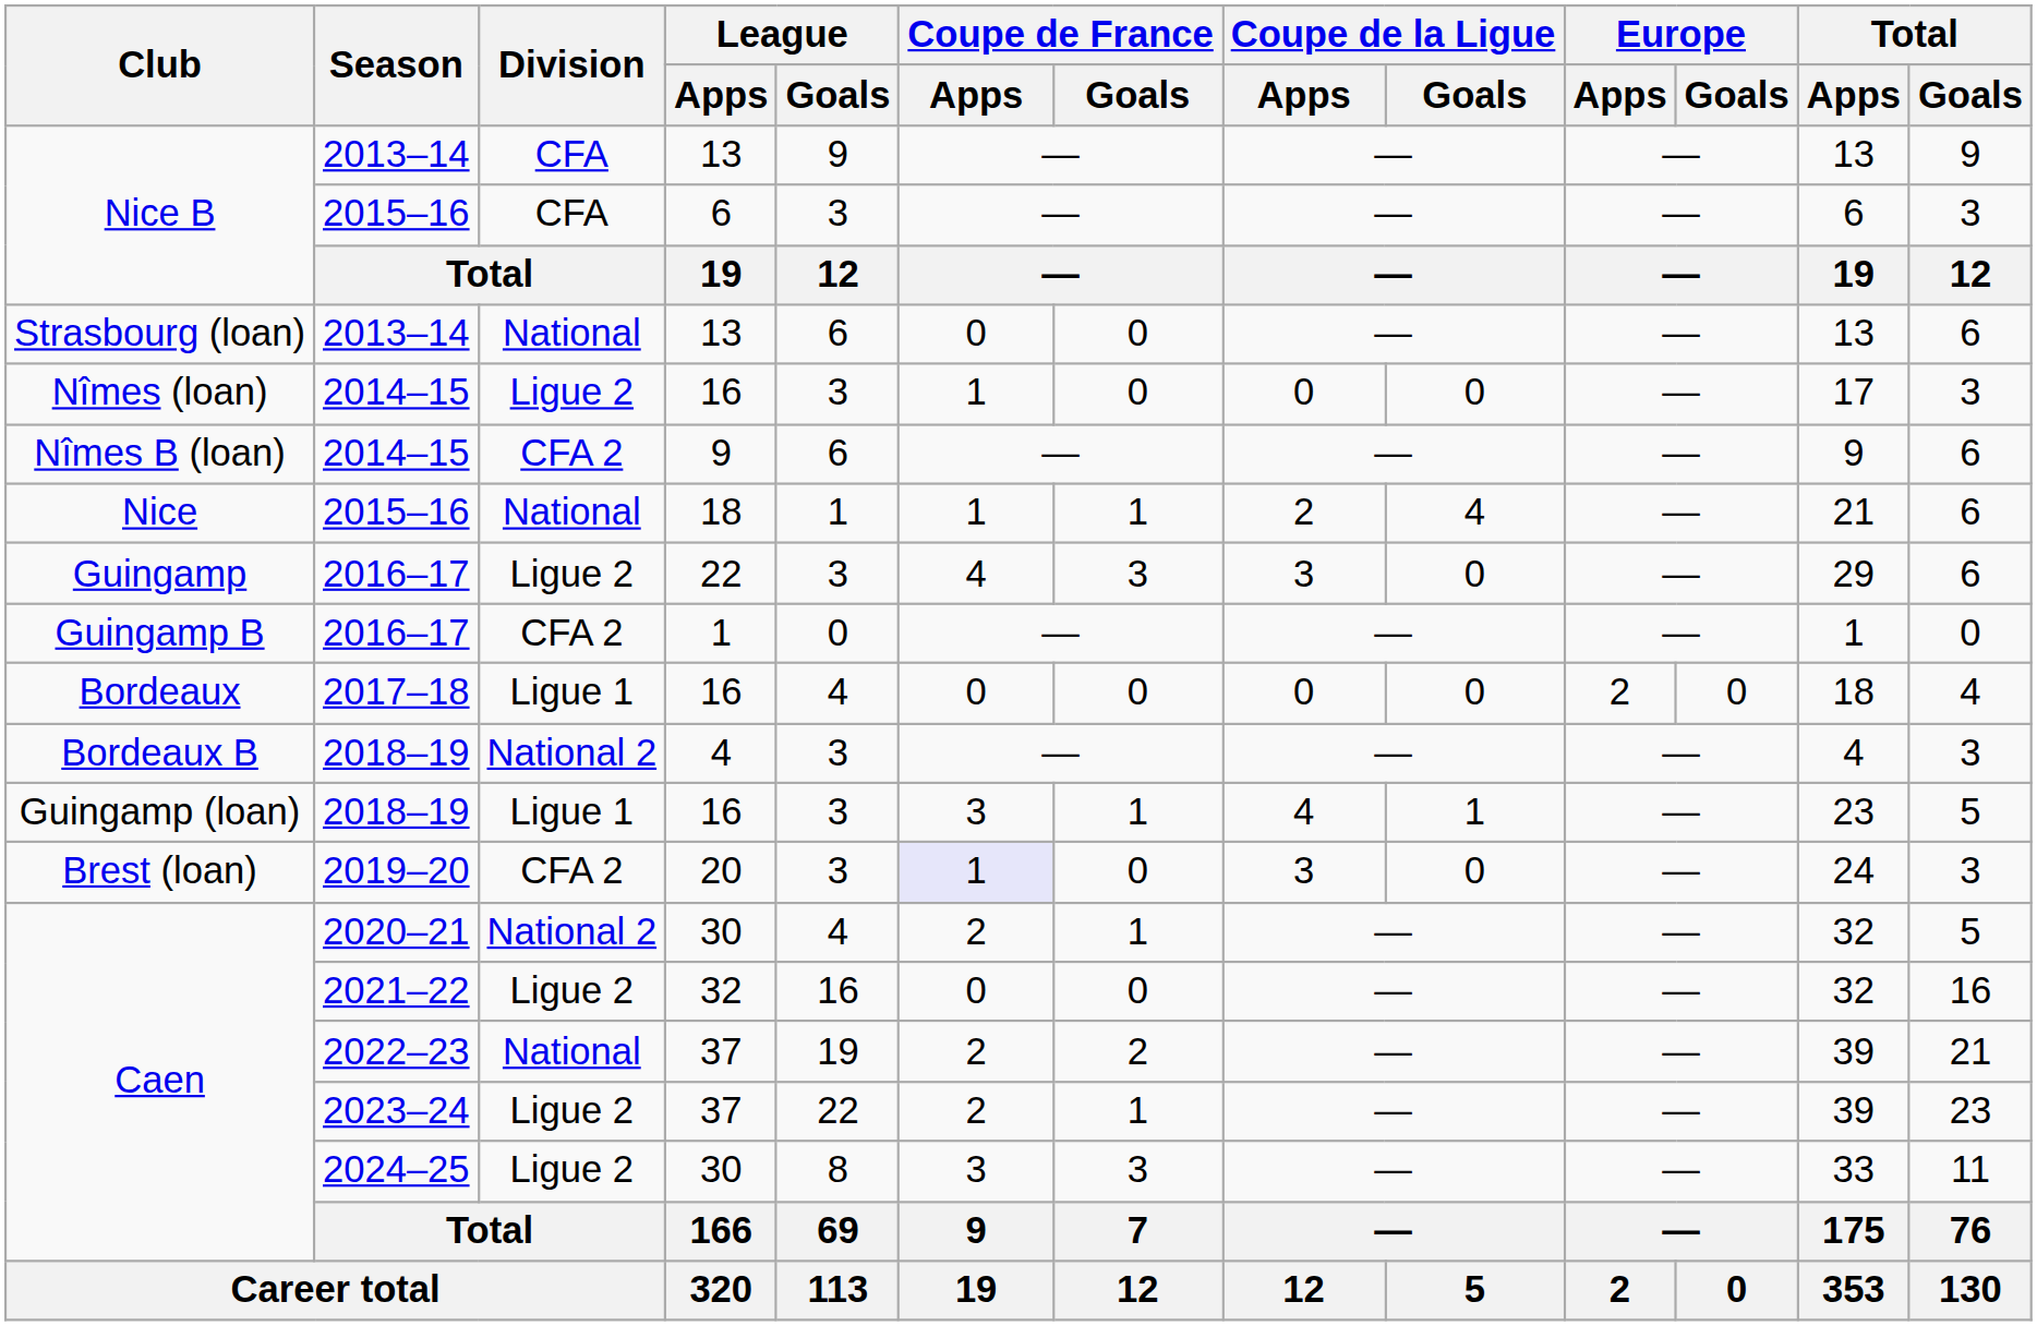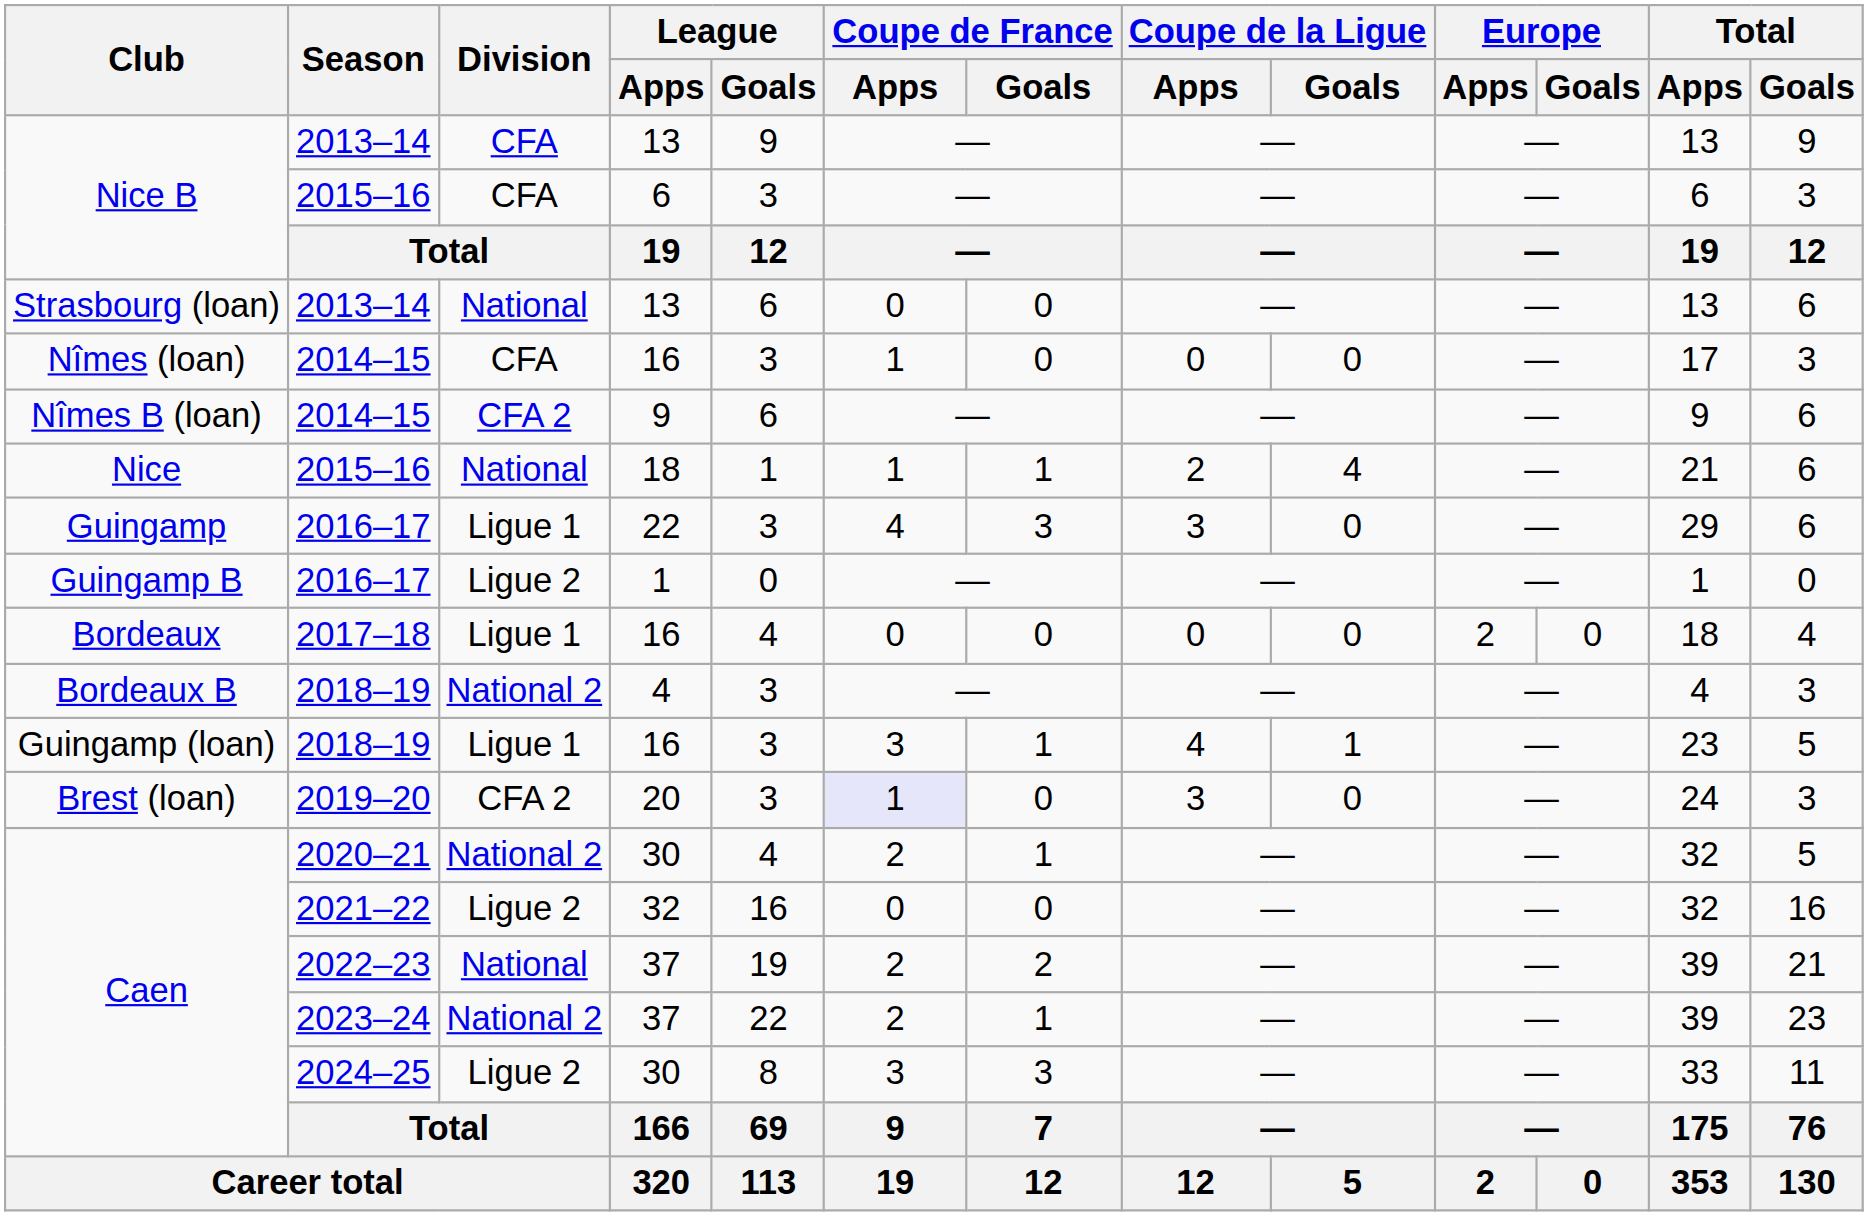 <table class="wikitable" style="text-align: center">
 <tr>
 <th rowspan="2">Club</th>
 <th rowspan="2">Season</th>
 <th rowspan="2">Division</th>
 <th colspan="2">League</th>
 <th colspan="2"><a href='#'>Coupe de France</a></th>
 <th colspan="2"><a href='#'>Coupe de la Ligue</a></th>
 <th colspan="2"><a href='#'>Europe</a></th>
 <th colspan="2">Total</th>
 </tr>
 <tr>
 <th>Apps</th>
 <th>Goals</th>
 <th>Apps</th>
 <th>Goals</th>
 <th>Apps</th>
 <th>Goals</th>
 <th>Apps</th>
 <th>Goals</th>
 <th>Apps</th>
 <th>Goals</th>
 </tr>
 <tr>
 <td rowspan="3"><a href='#'>Nice B</a></td>
 <td><a href='#'>2013–14</a></td>
 <td><a href='#'>CFA</a></td>
 <td>13</td>
 <td>9</td>
 <td colspan="2">—</td>
 <td colspan="2">—</td>
 <td colspan="2">—</td>
 <td>13</td>
 <td>9</td>
 </tr>
 <tr>
 <td><a href='#'>2015–16</a></td>
 <td>CFA</td>
 <td>6</td>
 <td>3</td>
 <td colspan="2">—</td>
 <td colspan="2">—</td>
 <td colspan="2">—</td>
 <td>6</td>
 <td>3</td>
 </tr>
 <tr>
 <th colspan="2">Total</th>
 <th>19</th>
 <th>12</th>
 <th colspan="2">—</th>
 <th colspan="2">—</th>
 <th colspan="2">—</th>
 <th>19</th>
 <th>12</th>
 </tr>
 <tr>
 <td><a href='#'>Strasbourg</a> (loan)</td>
 <td><a href='#'>2013–14</a></td>
 <td><a href='#'>National</a></td>
 <td>13</td>
 <td>6</td>
 <td>0</td>
 <td>0</td>
 <td colspan="2">—</td>
 <td colspan="2">—</td>
 <td>13</td>
 <td>6</td>
 </tr>
 <tr>
 <td><a href='#'>Nîmes</a> (loan)</td>
 <td><a href='#'>2014–15</a></td>
-<td><a href='#'>Ligue 2</a></td>
+<td>CFA</td>
 <td>16</td>
 <td>3</td>
 <td>1</td>
 <td>0</td>
 <td>0</td>
 <td>0</td>
 <td colspan="2">—</td>
 <td>17</td>
 <td>3</td>
 </tr>
 <tr>
 <td><a href='#'>Nîmes B</a> (loan)</td>
 <td><a href='#'>2014–15</a></td>
 <td><a href='#'>CFA 2</a></td>
 <td>9</td>
 <td>6</td>
 <td colspan="2">—</td>
 <td colspan="2">—</td>
 <td colspan="2">—</td>
 <td>9</td>
 <td>6</td>
 </tr>
 <tr>
 <td><a href='#'>Nice</a></td>
 <td><a href='#'>2015–16</a></td>
 <td><a href='#'>National</a></td>
 <td>18</td>
 <td>1</td>
 <td>1</td>
 <td>1</td>
 <td>2</td>
 <td>4</td>
 <td colspan="2">—</td>
 <td>21</td>
 <td>6</td>
 </tr>
 <tr>
 <td><a href='#'>Guingamp</a></td>
 <td><a href='#'>2016–17</a></td>
-<td>Ligue 2</td>
+<td>Ligue 1</td>
 <td>22</td>
 <td>3</td>
 <td>4</td>
 <td>3</td>
 <td>3</td>
 <td>0</td>
 <td colspan="2">—</td>
 <td>29</td>
 <td>6</td>
 </tr>
 <tr>
 <td><a href='#'>Guingamp B</a></td>
 <td><a href='#'>2016–17</a></td>
-<td>CFA 2</td>
+<td>Ligue 2</td>
 <td>1</td>
 <td>0</td>
 <td colspan="2">—</td>
 <td colspan="2">—</td>
 <td colspan="2">—</td>
 <td>1</td>
 <td>0</td>
 </tr>
 <tr>
 <td><a href='#'>Bordeaux</a></td>
 <td><a href='#'>2017–18</a></td>
 <td>Ligue 1</td>
 <td>16</td>
 <td>4</td>
 <td>0</td>
 <td>0</td>
 <td>0</td>
 <td>0</td>
 <td>2</td>
 <td>0</td>
 <td>18</td>
 <td>4</td>
 </tr>
 <tr>
 <td><a href='#'>Bordeaux B</a></td>
 <td><a href='#'>2018–19</a></td>
 <td><a href='#'>National 2</a></td>
 <td>4</td>
 <td>3</td>
 <td colspan="2">—</td>
 <td colspan="2">—</td>
 <td colspan="2">—</td>
 <td>4</td>
 <td>3</td>
 </tr>
 <tr>
 <td>Guingamp (loan)</td>
 <td><a href='#'>2018–19</a></td>
 <td>Ligue 1</td>
 <td>16</td>
 <td>3</td>
 <td>3</td>
 <td>1</td>
 <td>4</td>
 <td>1</td>
 <td colspan="2">—</td>
 <td>23</td>
 <td>5</td>
 </tr>
 <tr>
 <td><a href='#'>Brest</a> (loan)</td>
 <td><a href='#'>2019–20</a></td>
 <td>CFA 2</td>
 <td>20</td>
 <td>3</td>
 <td style="background: lavender;">1</td>
 <td>0</td>
 <td>3</td>
 <td>0</td>
 <td colspan="2">—</td>
 <td>24</td>
 <td>3</td>
 </tr>
 <tr>
 <td rowspan="6"><a href='#'>Caen</a></td>
 <td><a href='#'>2020–21</a></td>
 <td><a href='#'>National 2</a></td>
 <td>30</td>
 <td>4</td>
 <td>2</td>
 <td>1</td>
 <td colspan="2">—</td>
 <td colspan="2">—</td>
 <td>32</td>
 <td>5</td>
 </tr>
 <tr>
 <td><a href='#'>2021–22</a></td>
 <td>Ligue 2</td>
 <td>32</td>
 <td>16</td>
 <td>0</td>
 <td>0</td>
 <td colspan="2">—</td>
 <td colspan="2">—</td>
 <td>32</td>
 <td>16</td>
 </tr>
 <tr>
 <td><a href='#'>2022–23</a></td>
 <td><a href='#'>National</a></td>
 <td>37</td>
 <td>19</td>
 <td>2</td>
 <td>2</td>
 <td colspan="2">—</td>
 <td colspan="2">—</td>
 <td>39</td>
 <td>21</td>
 </tr>
 <tr>
 <td><a href='#'>2023–24</a></td>
-<td>Ligue 2</td>
+<td><a href='#'>National 2</a></td>
 <td>37</td>
 <td>22</td>
 <td>2</td>
 <td>1</td>
 <td colspan="2">—</td>
 <td colspan="2">—</td>
 <td>39</td>
 <td>23</td>
 </tr>
 <tr>
 <td><a href='#'>2024–25</a></td>
 <td>Ligue 2</td>
 <td>30</td>
 <td>8</td>
 <td>3</td>
 <td>3</td>
 <td colspan="2">—</td>
 <td colspan="2">—</td>
 <td>33</td>
 <td>11</td>
 </tr>
 <tr>
 <th colspan="2">Total</th>
 <th>166</th>
 <th>69</th>
 <th>9</th>
 <th>7</th>
 <th colspan="2">—</th>
 <th colspan="2">—</th>
 <th>175</th>
 <th>76</th>
 </tr>
 <tr>
 <th colspan="3">Career total</th>
 <th>320</th>
 <th>113</th>
 <th>19</th>
 <th>12</th>
 <th>12</th>
 <th>5</th>
 <th>2</th>
 <th>0</th>
 <th>353</th>
 <th>130</th>
 </tr>
 </table>
